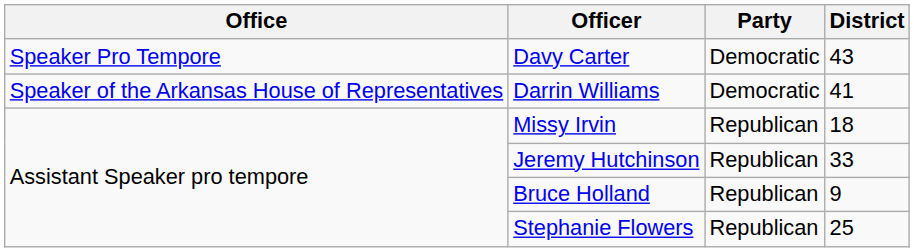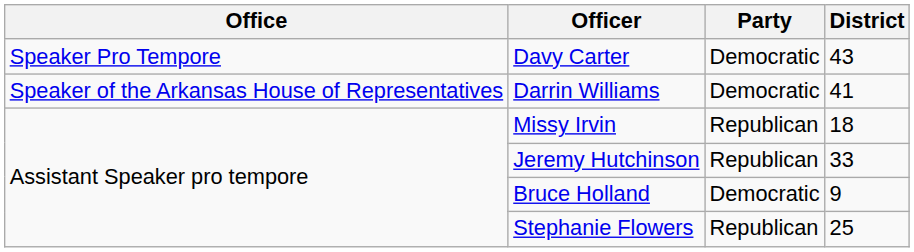 <table class="wikitable">
 <tr>
 <th>Office</th>
 <th>Officer</th>
 <th>Party</th>
 <th>District</th>
 </tr>
 <tr>
 <td><a href='#'>Speaker Pro Tempore</a></td>
 <td><a href='#'>Davy Carter</a></td>
 <td>Democratic</td>
 <td>43</td>
 </tr>
 <tr>
 <td><a href='#'>Speaker of the Arkansas House of Representatives</a></td>
 <td><a href='#'>Darrin Williams</a></td>
 <td>Democratic</td>
 <td>41</td>
 </tr>
 <tr>
 <td rowspan=4>Assistant Speaker pro tempore</td>
 <td><a href='#'>Missy Irvin</a></td>
 <td>Republican</td>
 <td>18</td>
 </tr>
 <tr>
 <td><a href='#'>Jeremy Hutchinson</a></td>
 <td>Republican</td>
 <td>33</td>
 </tr>
 <tr>
 <td><a href='#'>Bruce Holland</a></td>
-<td>Republican</td>
+<td>Democratic</td>
 <td>9</td>
 </tr>
 <tr>
 <td><a href='#'>Stephanie Flowers</a></td>
 <td>Republican</td>
 <td>25</td>
 </tr>
 </table>
